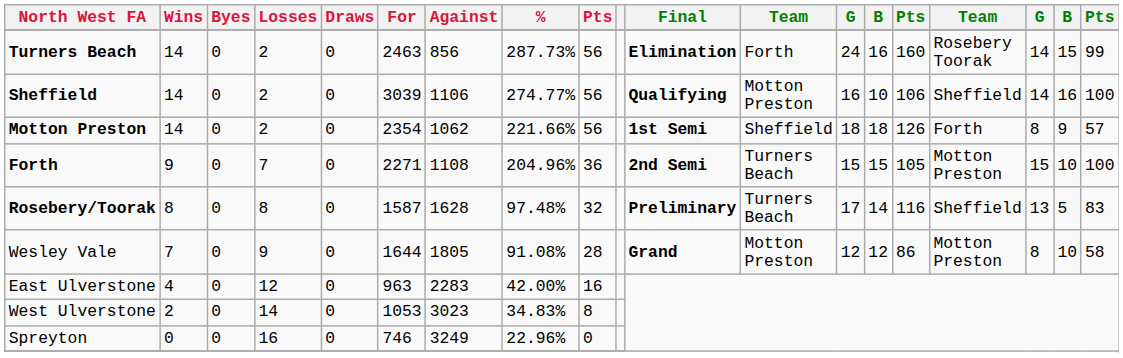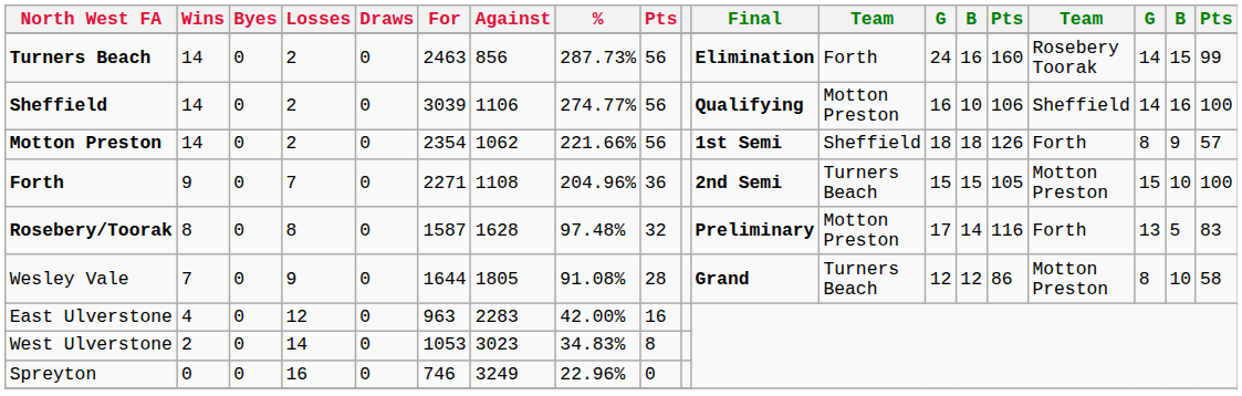 <table style="font-size: 85%; text-align: left;" class="wikitable">
 <tr>
 <th style="color:crimson">North West FA</th>
 <th style="color:crimson">Wins</th>
 <th style="color:crimson">Byes</th>
 <th style="color:crimson">Losses</th>
 <th style="color:crimson">Draws</th>
 <th style="color:crimson">For</th>
 <th style="color:crimson">Against</th>
 <th style="color:crimson">%</th>
 <th style="color:crimson">Pts</th>
 <th></th>
 <th style="color:green">Final</th>
 <th style="color:green">Team</th>
 <th style="color:green">G</th>
 <th style="color:green">B</th>
 <th style="color:green">Pts</th>
 <th style="color:green">Team</th>
 <th style="color:green">G</th>
 <th style="color:green">B</th>
 <th style="color:green">Pts</th>
 </tr>
 <tr>
 </tr>
 <tr>
 </tr>
 <tr>
 <td><strong>	Turners Beach	</strong></td>
 <td>14</td>
 <td>0</td>
 <td>2</td>
 <td>0</td>
 <td>2463</td>
 <td>856</td>
 <td>287.73%</td>
 <td>56</td>
 <td></td>
 <td><strong>Elimination</strong></td>
 <td>Forth</td>
 <td>24</td>
 <td>16</td>
 <td>160</td>
 <td>Rosebery Toorak</td>
 <td>14</td>
 <td>15</td>
 <td>99</td>
 </tr>
 <tr>
 <td><strong>	Sheffield	</strong></td>
 <td>14</td>
 <td>0</td>
 <td>2</td>
 <td>0</td>
 <td>3039</td>
 <td>1106</td>
 <td>274.77%</td>
 <td>56</td>
 <td></td>
 <td><strong>Qualifying</strong></td>
 <td>Motton Preston</td>
 <td>16</td>
 <td>10</td>
 <td>106</td>
 <td>Sheffield</td>
 <td>14</td>
 <td>16</td>
 <td>100</td>
 </tr>
 <tr>
 <td><strong>	Motton Preston	</strong></td>
 <td>14</td>
 <td>0</td>
 <td>2</td>
 <td>0</td>
 <td>2354</td>
 <td>1062</td>
 <td>221.66%</td>
 <td>56</td>
 <td></td>
 <td><strong>1st Semi</strong></td>
 <td>Sheffield</td>
 <td>18</td>
 <td>18</td>
 <td>126</td>
 <td>Forth</td>
 <td>8</td>
 <td>9</td>
 <td>57</td>
 </tr>
 <tr>
 <td><strong>	Forth	</strong></td>
 <td>9</td>
 <td>0</td>
 <td>7</td>
 <td>0</td>
 <td>2271</td>
 <td>1108</td>
 <td>204.96%</td>
 <td>36</td>
 <td></td>
 <td><strong>2nd Semi</strong></td>
 <td>Turners Beach</td>
 <td>15</td>
 <td>15</td>
 <td>105</td>
 <td>Motton Preston</td>
 <td>15</td>
 <td>10</td>
 <td>100</td>
 </tr>
 <tr>
 <td><strong>	Rosebery/Toorak	</strong></td>
 <td>8</td>
 <td>0</td>
 <td>8</td>
 <td>0</td>
 <td>1587</td>
 <td>1628</td>
 <td>97.48%</td>
 <td>32</td>
 <td></td>
 <td><strong>Preliminary</strong></td>
-<td>Turners Beach</td>
+<td>Motton Preston</td>
 <td>17</td>
 <td>14</td>
 <td>116</td>
-<td>Sheffield</td>
+<td>Forth</td>
 <td>13</td>
 <td>5</td>
 <td>83</td>
 </tr>
 <tr>
 <td>Wesley Vale</td>
 <td>7</td>
 <td>0</td>
 <td>9</td>
 <td>0</td>
 <td>1644</td>
 <td>1805</td>
 <td>91.08%</td>
 <td>28</td>
 <td></td>
 <td><strong>Grand</strong></td>
-<td>Motton Preston</td>
+<td>Turners Beach</td>
 <td>12</td>
 <td>12</td>
 <td>86</td>
 <td>Motton Preston</td>
 <td>8</td>
 <td>10</td>
 <td>58</td>
 </tr>
 <tr>
 <td>East Ulverstone</td>
 <td>4</td>
 <td>0</td>
 <td>12</td>
 <td>0</td>
 <td>963</td>
 <td>2283</td>
 <td>42.00%</td>
 <td>16</td>
 <td></td>
 </tr>
 <tr>
 <td>West Ulverstone</td>
 <td>2</td>
 <td>0</td>
 <td>14</td>
 <td>0</td>
 <td>1053</td>
 <td>3023</td>
 <td>34.83%</td>
 <td>8</td>
 <td></td>
 </tr>
 <tr>
 <td>Spreyton</td>
 <td>0</td>
 <td>0</td>
 <td>16</td>
 <td>0</td>
 <td>746</td>
 <td>3249</td>
 <td>22.96%</td>
 <td>0</td>
 <td></td>
 </tr>
 <tr>
 </tr>
 </table>
